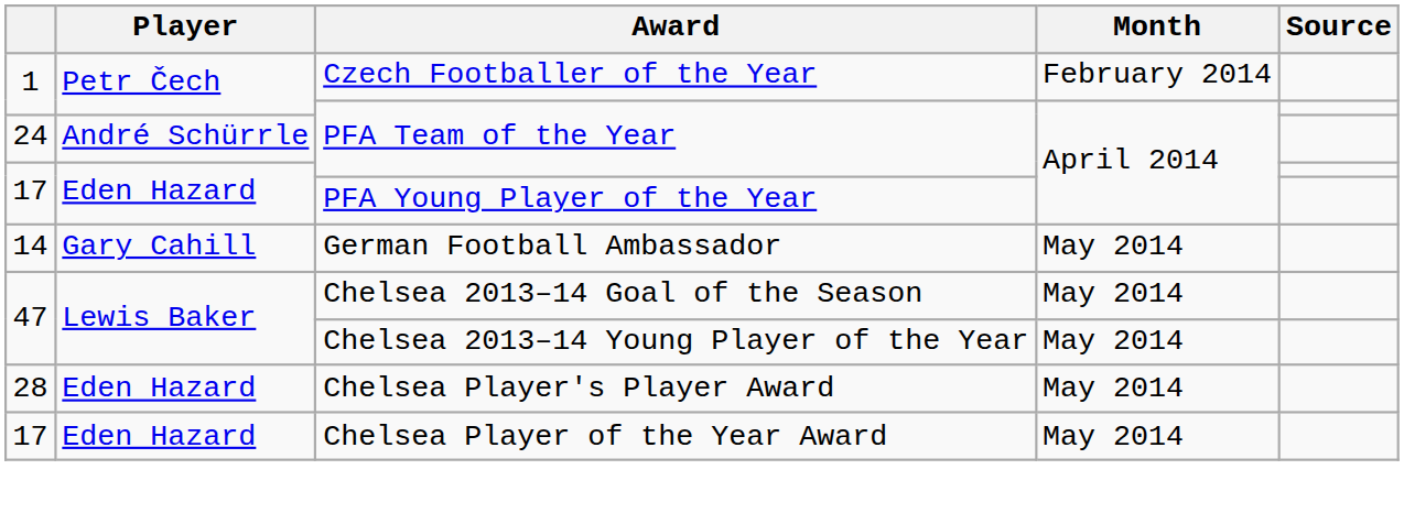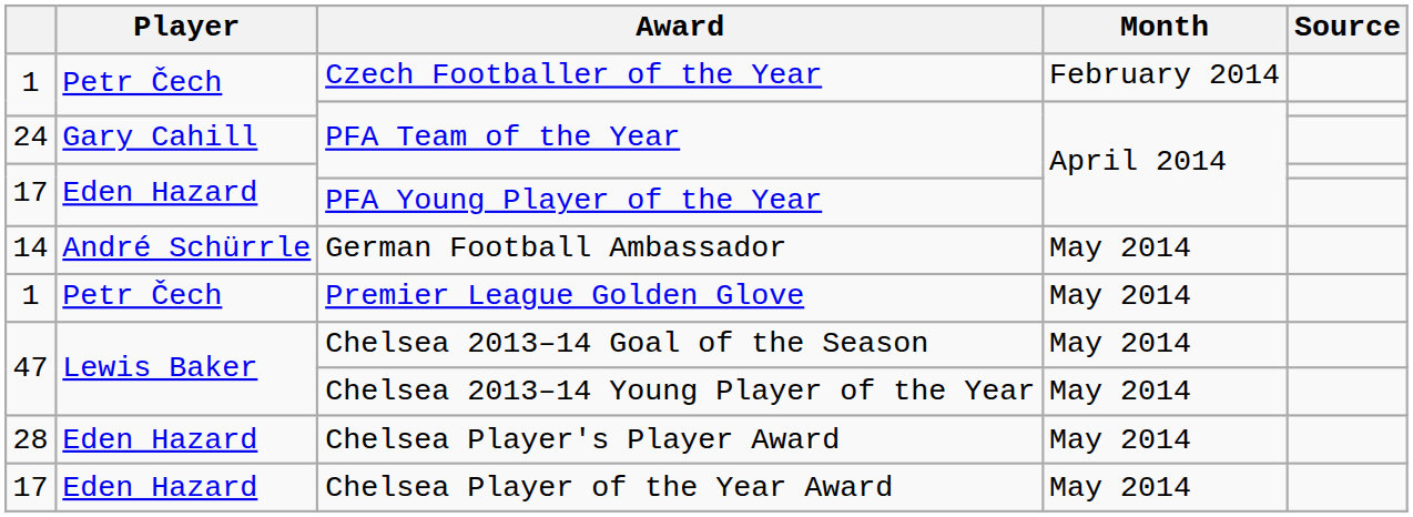 <table class="wikitable sortable" style="text-align:left; font-size:95%">
 <tr>
 <th></th>
 <th>Player</th>
 <th>Award</th>
 <th>Month</th>
 <th>Source</th>
 </tr>
 <tr>
 <td rowspan="2" style="text-align:center;">1</td>
 <td rowspan="2"> <a href='#'>Petr Čech</a></td>
 <td><a href='#'>Czech Footballer of the Year</a></td>
 <td>February 2014</td>
 <td></td>
 </tr>
 <tr>
 <td rowspan="3"><a href='#'>PFA Team of the Year</a></td>
 <td rowspan="4">April 2014</td>
 <td></td>
 </tr>
 <tr>
 <td align=center>24</td>
-<td> <a href='#'>André Schürrle</a></td>
+<td> <a href='#'>Gary Cahill</a></td>
 <td></td>
 </tr>
 <tr>
 <td rowspan="2" style="text-align:center;">17</td>
 <td rowspan="2"> <a href='#'>Eden Hazard</a></td>
 <td></td>
 </tr>
 <tr>
 <td><a href='#'>PFA Young Player of the Year</a></td>
 <td></td>
 </tr>
 <tr>
 <td align=center>14</td>
-<td> <a href='#'>Gary Cahill</a></td>
+<td> <a href='#'>André Schürrle</a></td>
 <td>German Football Ambassador</td>
+<td>May 2014</td>
+<td></td>
+</tr>
+<tr>
+<td align=center>1</td>
+<td> <a href='#'>Petr Čech</a></td>
+<td><a href='#'>Premier League Golden Glove</a></td>
 <td>May 2014</td>
 <td></td>
 </tr>
 <tr>
 <td rowspan="2" style="text-align:center;">47</td>
 <td rowspan="2"> <a href='#'>Lewis Baker</a></td>
 <td>Chelsea 2013–14 Goal of the Season</td>
 <td>May 2014</td>
 <td></td>
 </tr>
 <tr>
 <td>Chelsea 2013–14 Young Player of the Year</td>
 <td>May 2014</td>
 <td></td>
 </tr>
 <tr>
 <td align=center>28</td>
 <td> <a href='#'>Eden Hazard</a></td>
 <td>Chelsea Player's Player Award</td>
 <td>May 2014</td>
 <td></td>
 </tr>
 <tr>
 <td align=center>17</td>
 <td> <a href='#'>Eden Hazard</a></td>
 <td>Chelsea Player of the Year Award</td>
 <td>May 2014</td>
 <td></td>
 </tr>
 </table>
